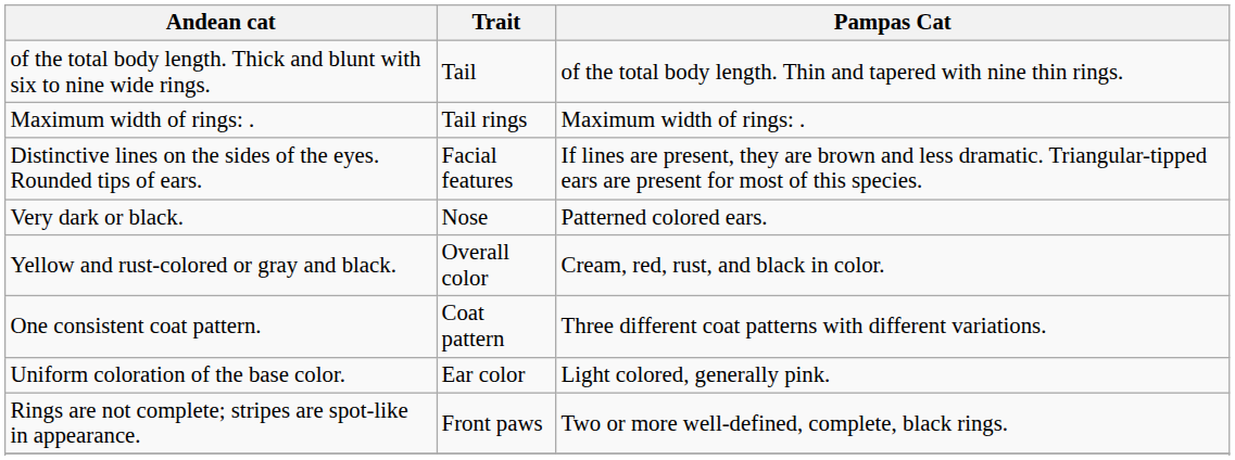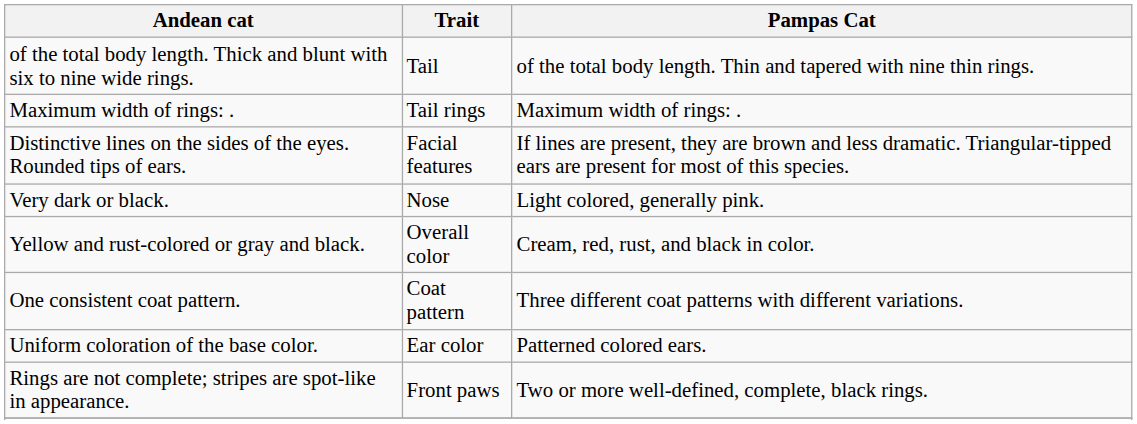 <table class="wikitable">
 <tr>
 <th>Andean cat</th>
 <th>Trait</th>
 <th>Pampas Cat</th>
 </tr>
 <tr>
 <td> of the total body length. Thick and blunt with six to nine wide rings.</td>
 <td>Tail</td>
 <td> of the total body length. Thin and tapered with nine thin rings.</td>
 </tr>
 <tr>
 <td>Maximum width of rings: .</td>
 <td>Tail rings</td>
 <td>Maximum width of rings: .</td>
 </tr>
 <tr>
 <td>Distinctive lines on the sides of the eyes. Rounded tips of ears.</td>
 <td>Facial features</td>
 <td>If lines are present, they are brown and less dramatic. Triangular-tipped ears are present for most of this species.</td>
 </tr>
 <tr>
 <td>Very dark or black.</td>
 <td>Nose</td>
-<td>Patterned colored ears.</td>
+<td>Light colored, generally pink.</td>
 </tr>
 <tr>
 <td>Yellow and rust-colored or gray and black.</td>
 <td>Overall color</td>
 <td>Cream, red, rust, and black in color.</td>
 </tr>
 <tr>
 <td>One consistent coat pattern.</td>
 <td>Coat pattern</td>
 <td>Three different coat patterns with different variations.</td>
 </tr>
 <tr>
 <td>Uniform coloration of the base color.</td>
 <td>Ear color</td>
-<td>Light colored, generally pink.</td>
+<td>Patterned colored ears.</td>
 </tr>
 <tr>
 <td>Rings are not complete; stripes are spot-like in appearance.</td>
 <td>Front paws</td>
 <td>Two or more well-defined, complete, black rings.</td>
 </tr>
 <tr>
 </tr>
 <tr>
 </tr>
 </table>
